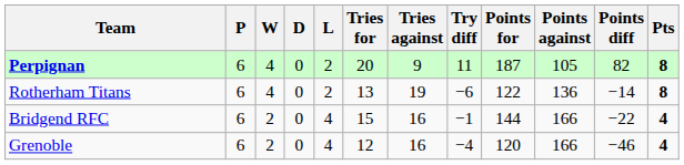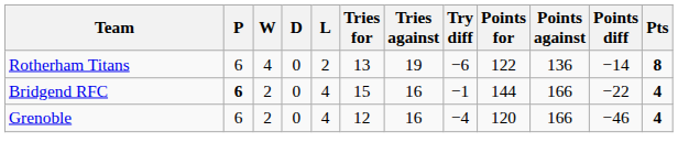 <table class="wikitable" style="text-align: center;">
 <tr>
 <th width="200">Team</th>
 <th width="20">P</th>
 <th width="20">W</th>
 <th width="20">D</th>
 <th width="20">L</th>
 <th width="20">Tries for</th>
 <th width="20">Tries against</th>
 <th width="20">Try diff</th>
 <th width="20">Points for</th>
 <th width="20">Points against</th>
 <th width="25">Points diff</th>
 <th width="20">Pts</th>
-</tr>
-<tr bgcolor="#ccffcc">
-<td align="left"> <strong><a href='#'>Perpignan</a></strong></td>
-<td>6</td>
-<td>4</td>
-<td>0</td>
-<td>2</td>
-<td>20</td>
-<td>9</td>
-<td>11</td>
-<td>187</td>
-<td>105</td>
-<td>82</td>
-<td><strong>8</strong></td>
 </tr>
 <tr>
 <td align="left"> <a href='#'>Rotherham Titans</a></td>
 <td>6</td>
 <td>4</td>
 <td>0</td>
 <td>2</td>
 <td>13</td>
 <td>19</td>
 <td>−6</td>
 <td>122</td>
 <td>136</td>
 <td>−14</td>
 <td><strong>8</strong></td>
 </tr>
 <tr>
 <td align="left"> <a href='#'>Bridgend RFC</a></td>
-<td>6</td>
+<td><strong>6</strong></td>
 <td>2</td>
 <td>0</td>
 <td>4</td>
 <td>15</td>
 <td>16</td>
 <td>−1</td>
 <td>144</td>
 <td>166</td>
 <td>−22</td>
 <td><strong>4</strong></td>
 </tr>
 <tr>
 <td align="left"> <a href='#'>Grenoble</a></td>
 <td>6</td>
 <td>2</td>
 <td>0</td>
 <td>4</td>
 <td>12</td>
 <td>16</td>
 <td>−4</td>
 <td>120</td>
 <td>166</td>
 <td>−46</td>
 <td><strong>4</strong></td>
 </tr>
 </table>
